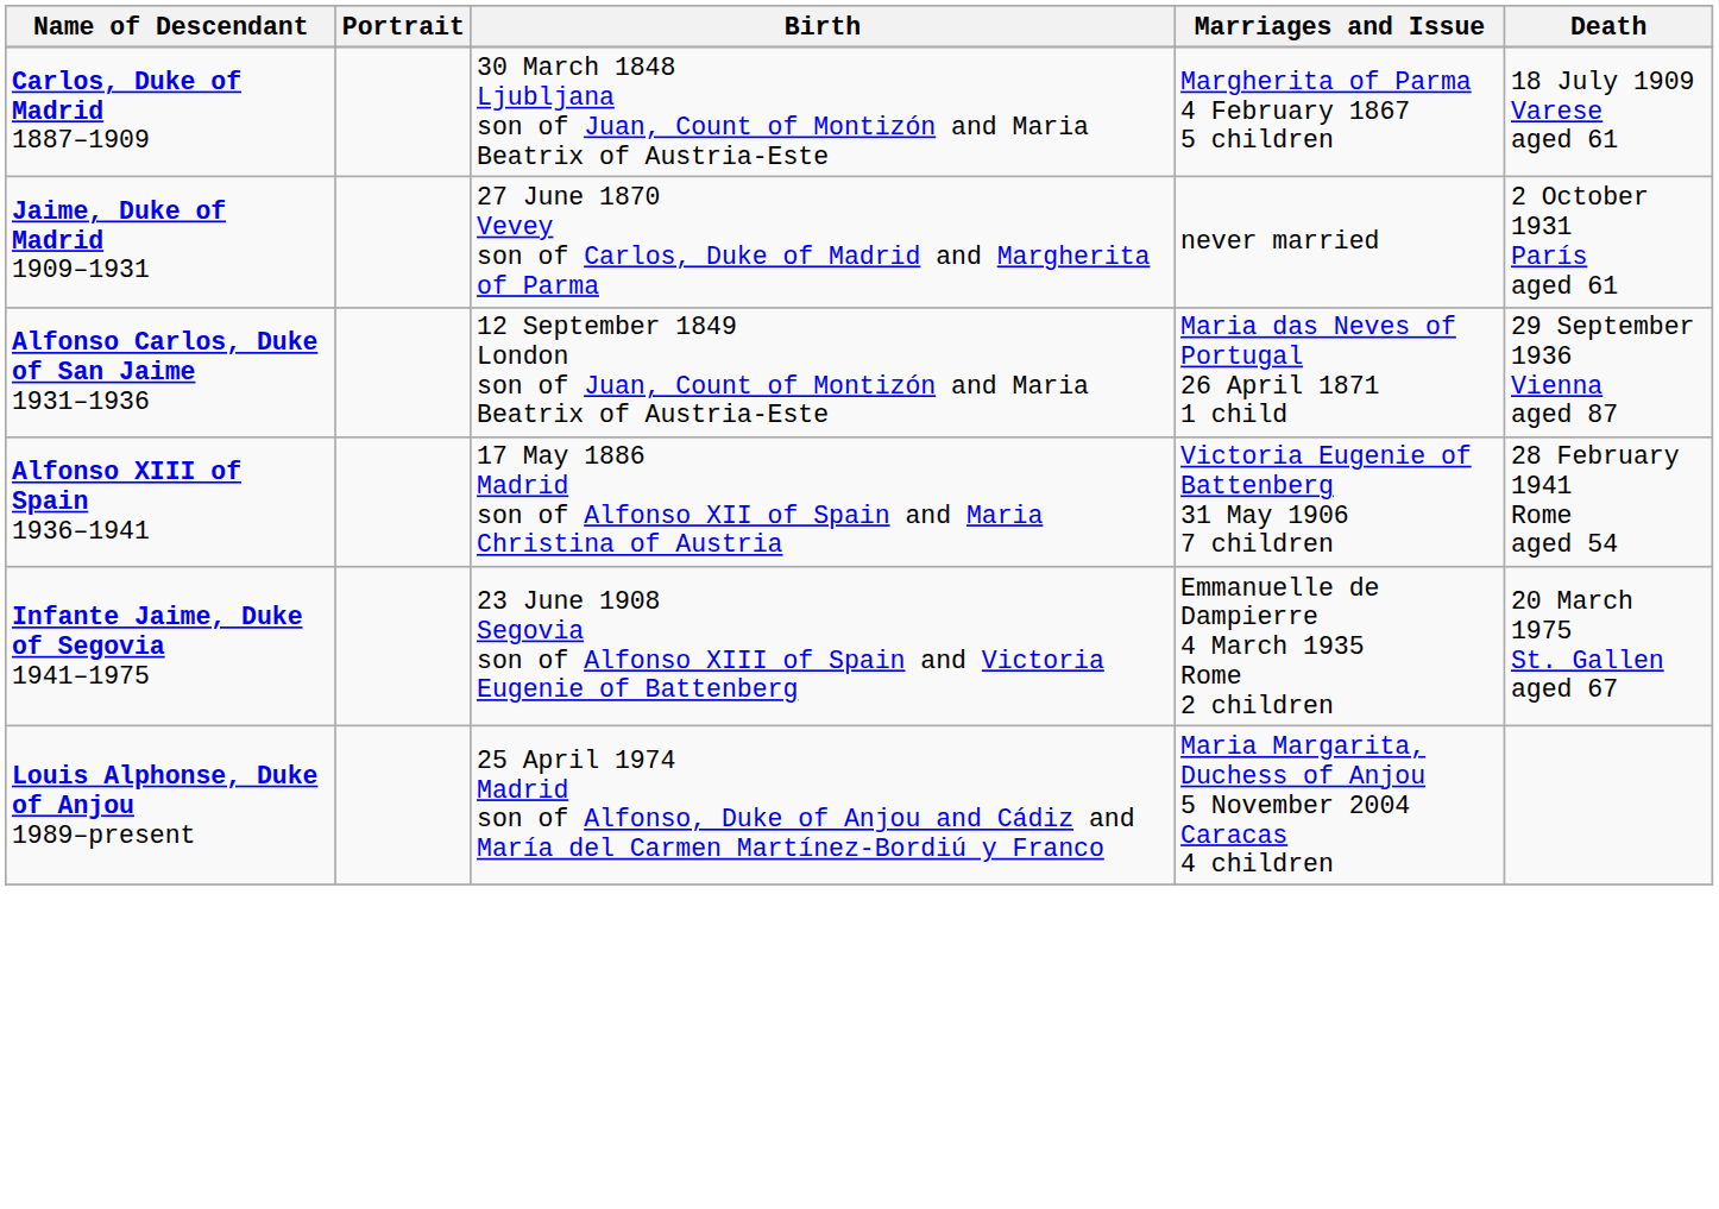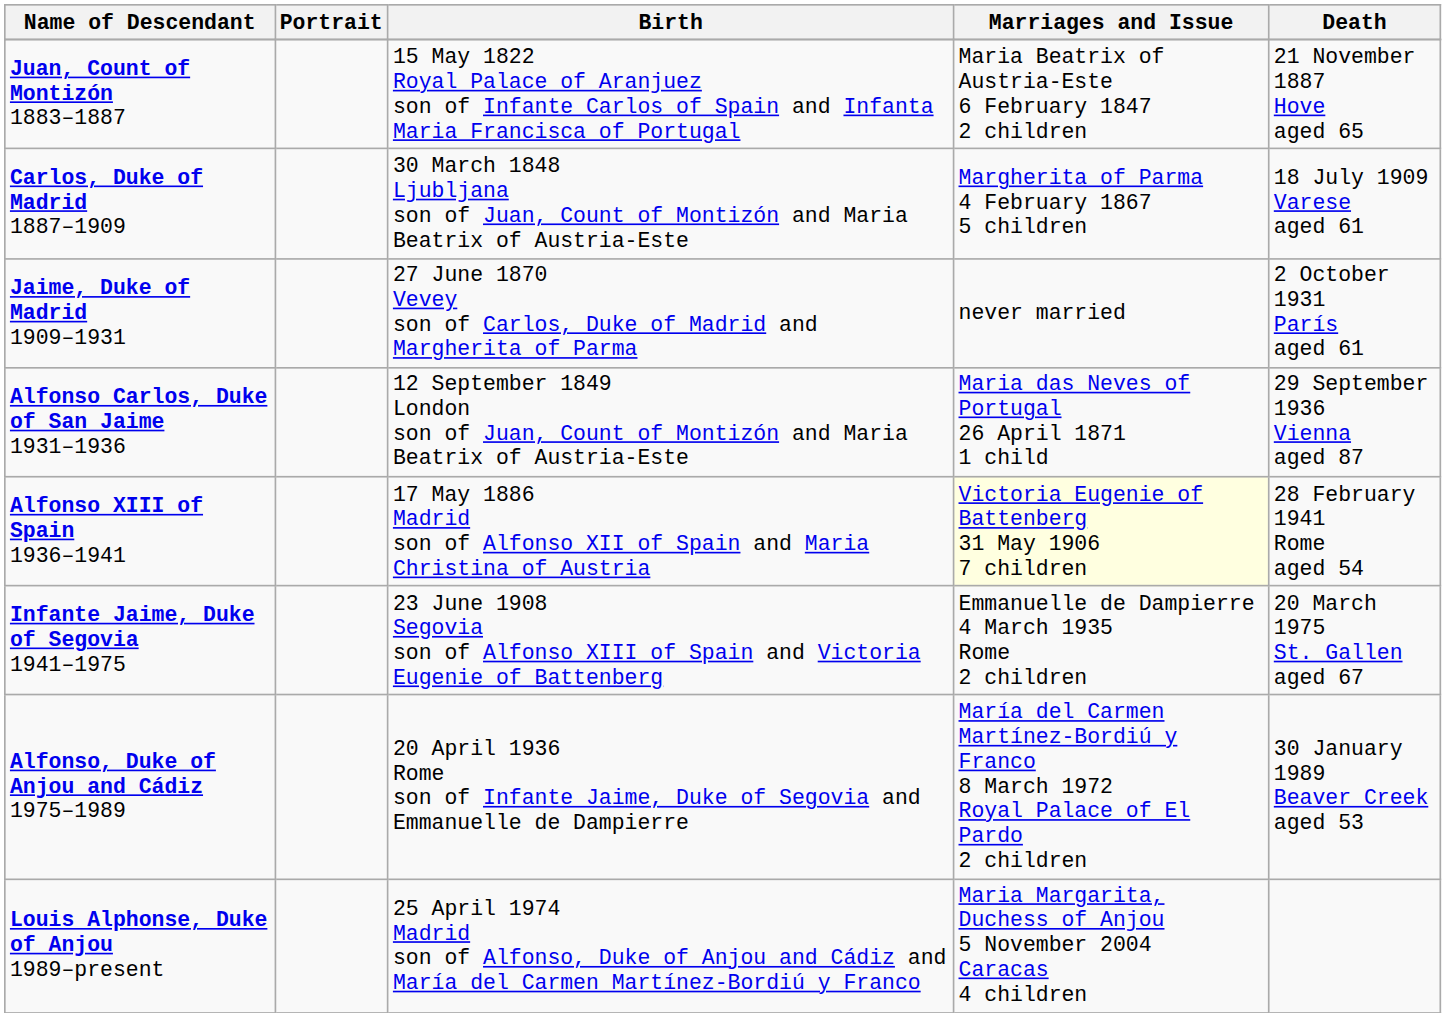 <table class="wikitable">
 <tr ->
 <th>Name of Descendant</th>
 <th>Portrait</th>
 <th>Birth</th>
 <th>Marriages and Issue</th>
 <th>Death</th>
 </tr>
 <tr ->
+</tr>
+<tr>
+<td><strong><a href='#'>Juan, Count of Montizón</a></strong><br>1883–1887</td>
+<td></td>
+<td>15 May 1822<br><a href='#'>Royal Palace of Aranjuez</a><br>son of <a href='#'>Infante Carlos of Spain</a> and <a href='#'>Infanta Maria Francisca of Portugal</a></td>
+<td>Maria Beatrix of Austria-Este<br>6 February 1847<br>2 children</td>
+<td>21 November 1887<br><a href='#'>Hove</a><br>aged 65</td>
 </tr>
 <tr>
 <td><strong><a href='#'>Carlos, Duke of Madrid</a></strong><br>1887–1909</td>
 <td></td>
 <td>30 March 1848<br><a href='#'>Ljubljana</a><br>son of <a href='#'>Juan, Count of Montizón</a> and Maria Beatrix of Austria-Este</td>
 <td><a href='#'>Margherita of Parma</a><br>4 February 1867<br>5 children</td>
 <td>18 July 1909<br><a href='#'>Varese</a><br>aged 61</td>
 </tr>
 <tr>
 <td><strong><a href='#'>Jaime, Duke of Madrid</a></strong><br>1909–1931</td>
 <td></td>
 <td>27 June 1870<br><a href='#'>Vevey</a><br>son of <a href='#'>Carlos, Duke of Madrid</a> and <a href='#'>Margherita of Parma</a></td>
 <td>never married</td>
 <td>2 October 1931<br><a href='#'>París</a><br>aged 61</td>
 </tr>
 <tr>
 <td><strong><a href='#'>Alfonso Carlos, Duke of San Jaime</a></strong><br>1931–1936</td>
 <td></td>
 <td>12 September 1849<br>London<br>son of <a href='#'>Juan, Count of Montizón</a> and Maria Beatrix of Austria-Este</td>
 <td><a href='#'>Maria das Neves of Portugal</a><br>26 April 1871<br>1 child</td>
 <td>29 September 1936<br><a href='#'>Vienna</a><br>aged 87</td>
 </tr>
 <tr>
 <td><strong><a href='#'>Alfonso XIII of Spain</a></strong><br>1936–1941</td>
 <td></td>
 <td>17 May 1886<br><a href='#'>Madrid</a><br>son of <a href='#'>Alfonso XII of Spain</a> and <a href='#'>Maria Christina of Austria</a></td>
-<td><a href='#'>Victoria Eugenie of Battenberg</a><br>31 May 1906<br>7 children</td>
+<td style="background: lightyellow;"><a href='#'>Victoria Eugenie of Battenberg</a><br>31 May 1906<br>7 children</td>
 <td>28 February 1941<br>Rome<br>aged 54</td>
 </tr>
 <tr>
 <td><strong><a href='#'>Infante Jaime, Duke of Segovia</a></strong><br>1941–1975</td>
 <td></td>
 <td>23 June 1908<br><a href='#'>Segovia</a><br>son of <a href='#'>Alfonso XIII of Spain</a> and <a href='#'>Victoria Eugenie of Battenberg</a></td>
 <td>Emmanuelle de Dampierre<br>4 March 1935<br>Rome<br>2 children</td>
 <td>20 March 1975<br><a href='#'>St. Gallen</a><br>aged 67</td>
 </tr>
 <tr>
+<td><strong><a href='#'>Alfonso, Duke of Anjou and Cádiz</a></strong><br>1975–1989</td>
+<td></td>
+<td>20 April 1936<br>Rome<br>son of <a href='#'>Infante Jaime, Duke of Segovia</a> and Emmanuelle de Dampierre</td>
+<td><a href='#'>María del Carmen Martínez-Bordiú y Franco</a><br>8 March 1972<br><a href='#'>Royal Palace of El Pardo</a><br>2 children</td>
+<td>30 January 1989<br><a href='#'>Beaver Creek</a><br>aged 53</td>
+</tr>
+<tr>
 <td><strong><a href='#'>Louis Alphonse, Duke of Anjou</a></strong><br>1989–present</td>
 <td></td>
 <td>25 April 1974<br><a href='#'>Madrid</a><br>son of <a href='#'>Alfonso, Duke of Anjou and Cádiz</a> and <a href='#'>María del Carmen Martínez-Bordiú y Franco</a></td>
 <td><a href='#'>Maria Margarita, Duchess of Anjou</a><br>5 November 2004<br><a href='#'>Caracas</a><br>4 children</td>
 <td></td>
 </tr>
 </table>
